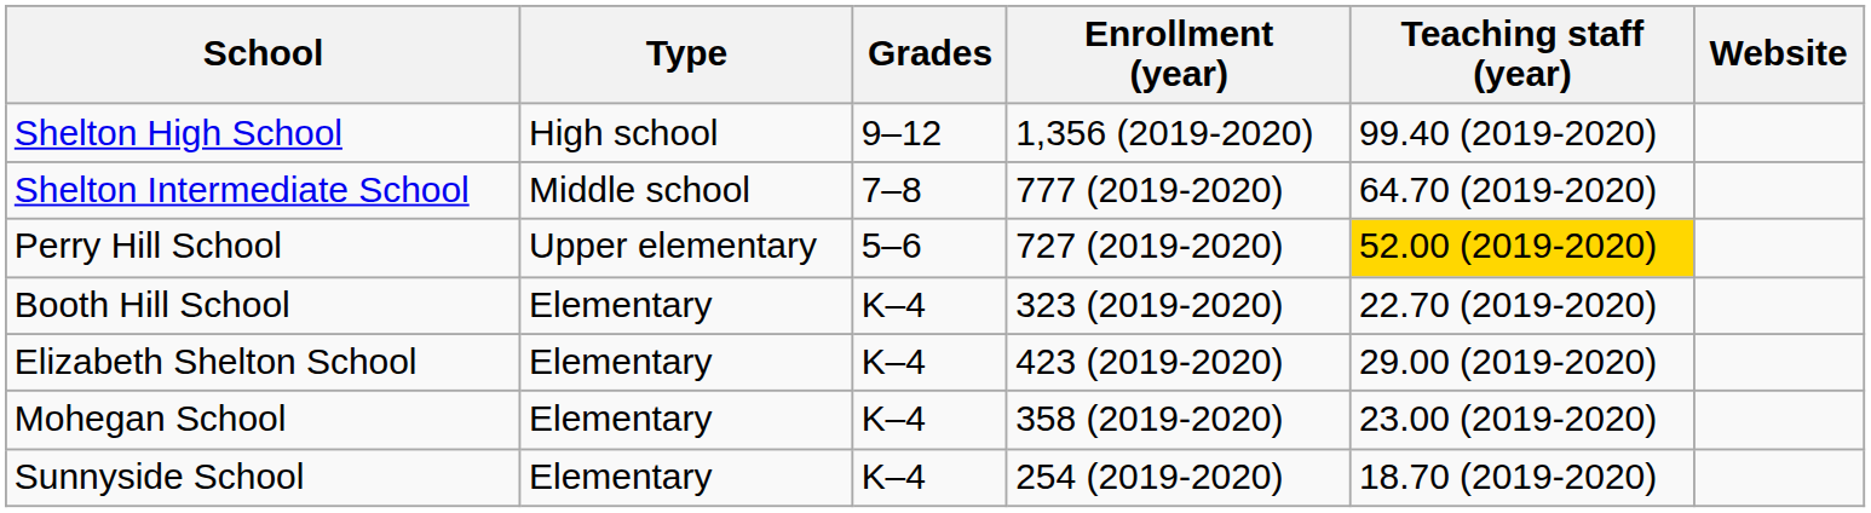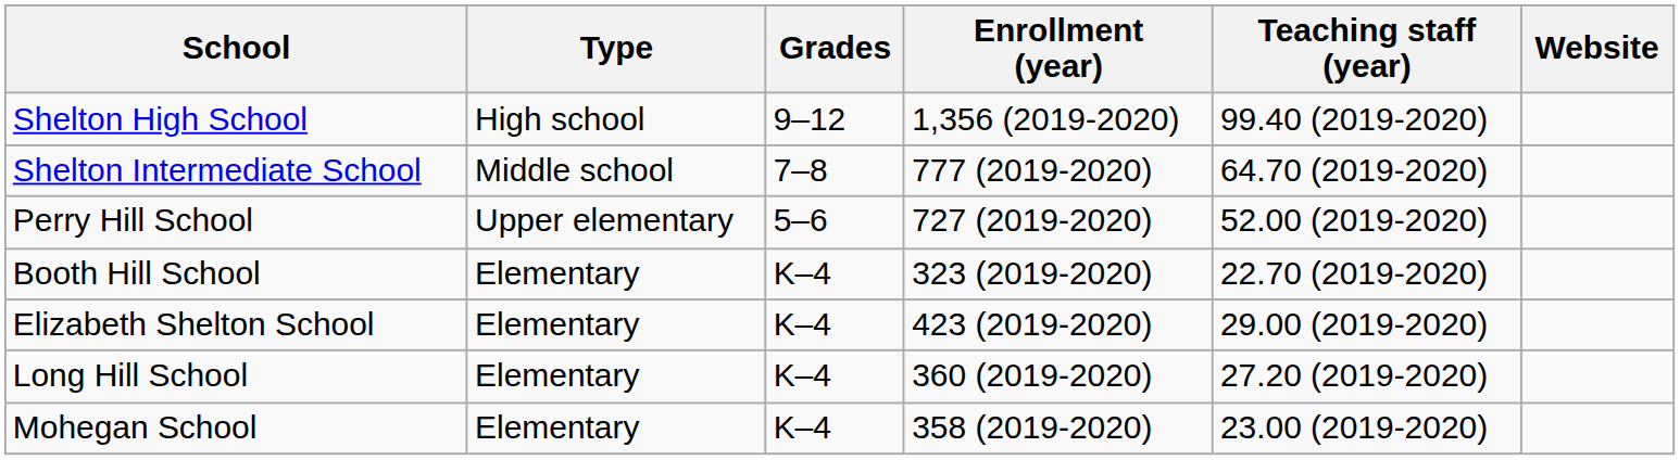 <table class="wikitable" style="width:65%;">
 <tr>
 <th>School</th>
 <th>Type</th>
 <th>Grades</th>
 <th>Enrollment<br>(year)</th>
 <th>Teaching staff<br>(year)</th>
 <th>Website</th>
 </tr>
 <tr>
 <td><a href='#'>Shelton High School</a></td>
 <td>High school</td>
 <td>9–12</td>
 <td>1,356 (2019-2020)</td>
 <td>99.40 (2019-2020)</td>
 <td></td>
 </tr>
 <tr>
 <td><a href='#'>Shelton Intermediate School</a></td>
 <td>Middle school</td>
 <td>7–8</td>
 <td>777 (2019-2020)</td>
 <td>64.70 (2019-2020)</td>
 <td></td>
 </tr>
 <tr>
 <td>Perry Hill School</td>
 <td>Upper elementary</td>
 <td>5–6</td>
 <td>727 (2019-2020)</td>
-<td style="background: gold;">52.00 (2019-2020)</td>
+<td>52.00 (2019-2020)</td>
 <td></td>
 </tr>
 <tr>
 <td>Booth Hill School</td>
 <td>Elementary</td>
 <td>K–4</td>
 <td>323 (2019-2020)</td>
 <td>22.70 (2019-2020)</td>
 <td></td>
 </tr>
 <tr>
 <td>Elizabeth Shelton School</td>
 <td>Elementary</td>
 <td>K–4</td>
 <td>423 (2019-2020)</td>
 <td>29.00 (2019-2020)</td>
 <td></td>
 </tr>
 <tr>
+<td>Long Hill School</td>
+<td>Elementary</td>
+<td>K–4</td>
+<td>360 (2019-2020)</td>
+<td>27.20 (2019-2020)</td>
+<td></td>
+</tr>
+<tr>
 <td>Mohegan School</td>
 <td>Elementary</td>
 <td>K–4</td>
 <td>358 (2019-2020)</td>
 <td>23.00 (2019-2020)</td>
 <td></td>
 </tr>
-<tr>
-<td>Sunnyside School</td>
-<td>Elementary</td>
-<td>K–4</td>
-<td>254 (2019-2020)</td>
-<td>18.70 (2019-2020)</td>
-<td></td>
-</tr>
 </table>
